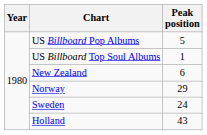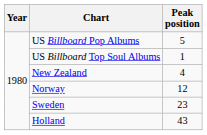 <table class="wikitable">
 <tr>
 <th>Year</th>
 <th>Chart</th>
 <th>Peak<br>position</th>
 </tr>
 <tr>
 <td rowspan=6>1980</td>
 <td>US <a href='#'><em>Billboard</em> Pop Albums</a></td>
 <td align=center>5</td>
 </tr>
 <tr>
 <td>US <em>Billboard</em> <a href='#'>Top Soul Albums</a></td>
 <td align=center>1</td>
 </tr>
 <tr>
 <td><a href='#'>New Zealand</a></td>
-<td align=center>6</td>
+<td align=center>4</td>
 </tr>
 <tr>
 <td><a href='#'>Norway</a></td>
-<td align=center>29</td>
+<td align=center>12</td>
 </tr>
 <tr>
 <td><a href='#'>Sweden</a></td>
-<td align=center>24</td>
+<td align=center>23</td>
 </tr>
 <tr>
 <td><a href='#'>Holland</a></td>
 <td align=center>43</td>
 </tr>
 </table>
